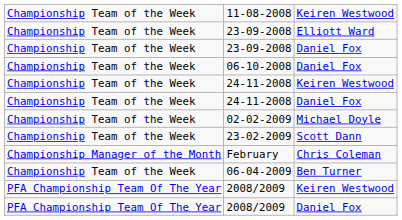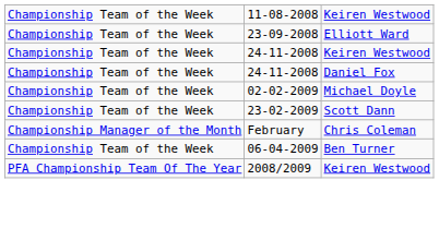 <table class="wikitable">
 <tr>
 <td><a href='#'>Championship</a> Team of the Week</td>
 <td>11-08-2008</td>
 <td><a href='#'>Keiren Westwood</a></td>
 </tr>
 <tr>
 <td><a href='#'>Championship</a> Team of the Week</td>
 <td>23-09-2008</td>
 <td><a href='#'>Elliott Ward</a></td>
-</tr>
-<tr>
-<td><a href='#'>Championship</a> Team of the Week</td>
-<td>23-09-2008</td>
-<td><a href='#'>Daniel Fox</a></td>
-</tr>
-<tr>
-<td><a href='#'>Championship</a> Team of the Week</td>
-<td>06-10-2008</td>
-<td><a href='#'>Daniel Fox</a></td>
 </tr>
 <tr>
 <td><a href='#'>Championship</a> Team of the Week</td>
 <td>24-11-2008</td>
 <td><a href='#'>Keiren Westwood</a></td>
 </tr>
 <tr>
 <td><a href='#'>Championship</a> Team of the Week</td>
 <td>24-11-2008</td>
 <td><a href='#'>Daniel Fox</a></td>
 </tr>
 <tr>
 <td><a href='#'>Championship</a> Team of the Week</td>
 <td>02-02-2009</td>
 <td><a href='#'>Michael Doyle</a></td>
 </tr>
 <tr>
 <td><a href='#'>Championship</a> Team of the Week</td>
 <td>23-02-2009</td>
 <td><a href='#'>Scott Dann</a></td>
 </tr>
 <tr>
 <td><a href='#'>Championship Manager of the Month</a></td>
 <td>February</td>
 <td><a href='#'>Chris Coleman</a></td>
 </tr>
 <tr>
 <td><a href='#'>Championship</a> Team of the Week</td>
 <td>06-04-2009</td>
 <td><a href='#'>Ben Turner</a></td>
 </tr>
 <tr>
 <td><a href='#'>PFA Championship Team Of The Year</a></td>
 <td>2008/2009</td>
 <td><a href='#'>Keiren Westwood</a></td>
 </tr>
-<tr>
-<td><a href='#'>PFA Championship Team Of The Year</a></td>
-<td>2008/2009</td>
-<td><a href='#'>Daniel Fox</a></td>
-</tr>
 </table>
